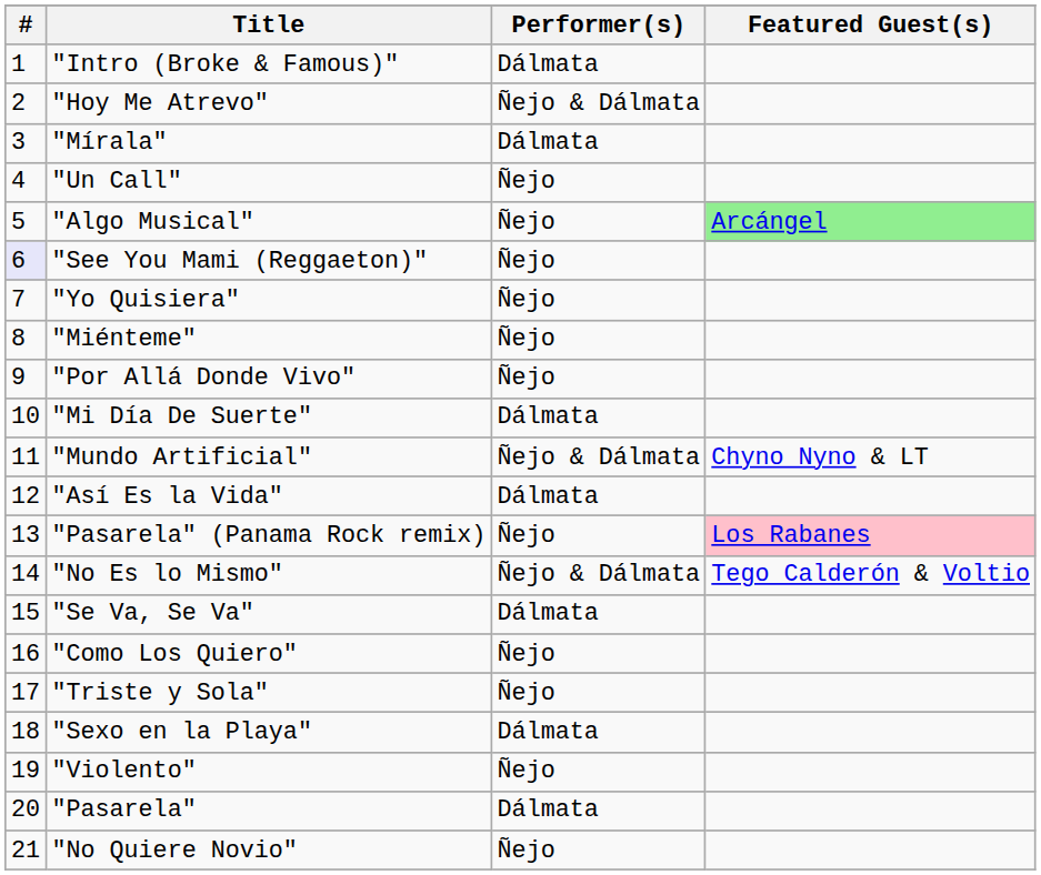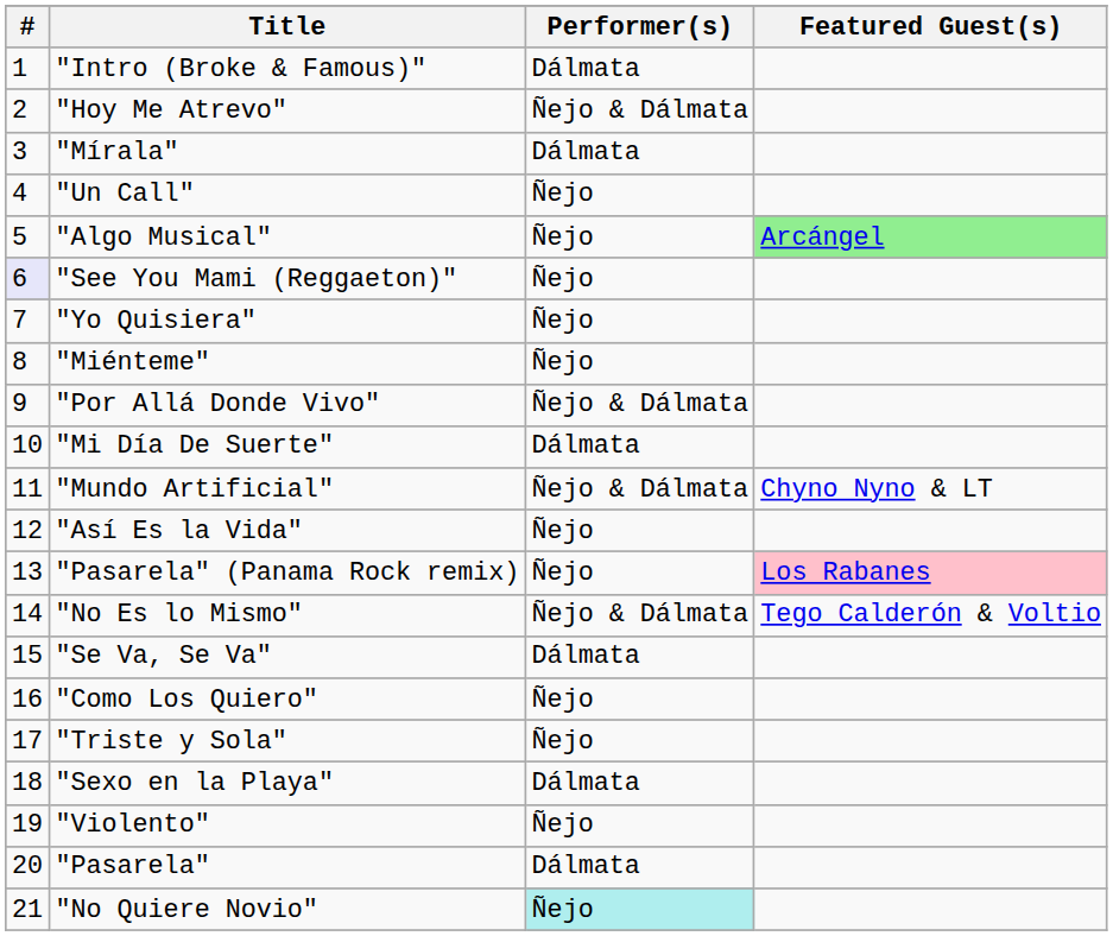 <table class="wikitable">
 <tr>
 </tr>
 <tr>
 <th>#</th>
 <th>Title</th>
 <th>Performer(s)</th>
 <th>Featured Guest(s)</th>
 </tr>
 <tr>
 <td>1</td>
 <td>"Intro (Broke & Famous)"</td>
 <td>Dálmata</td>
 <td></td>
 </tr>
 <tr>
 <td>2</td>
 <td>"Hoy Me Atrevo"</td>
 <td>Ñejo & Dálmata</td>
 <td></td>
 </tr>
 <tr>
 <td>3</td>
 <td>"Mírala"</td>
 <td>Dálmata</td>
 <td></td>
 </tr>
 <tr>
 <td>4</td>
 <td>"Un Call"</td>
 <td>Ñejo</td>
 <td></td>
 </tr>
 <tr>
 <td>5</td>
 <td>"Algo Musical"</td>
 <td>Ñejo</td>
 <td style="background: lightgreen;"><a href='#'>Arcángel</a></td>
 </tr>
 <tr>
 <td style="background: lavender;">6</td>
 <td>"See You Mami (Reggaeton)"</td>
 <td>Ñejo</td>
 <td></td>
 </tr>
 <tr>
 <td>7</td>
 <td>"Yo Quisiera"</td>
 <td>Ñejo</td>
 <td></td>
 </tr>
 <tr>
 <td>8</td>
 <td>"Miénteme"</td>
 <td>Ñejo</td>
 <td></td>
 </tr>
 <tr>
 <td>9</td>
 <td>"Por Allá Donde Vivo"</td>
-<td>Ñejo</td>
+<td>Ñejo & Dálmata</td>
 <td></td>
 </tr>
 <tr>
 <td>10</td>
 <td>"Mi Día De Suerte"</td>
 <td>Dálmata</td>
 <td></td>
 </tr>
 <tr>
 <td>11</td>
 <td>"Mundo Artificial"</td>
 <td>Ñejo & Dálmata</td>
 <td><a href='#'>Chyno Nyno</a> & LT</td>
 </tr>
 <tr>
 <td>12</td>
 <td>"Así Es la Vida"</td>
-<td>Dálmata</td>
+<td>Ñejo</td>
 <td></td>
 </tr>
 <tr>
 <td>13</td>
 <td>"Pasarela" (Panama Rock remix)</td>
 <td>Ñejo</td>
 <td style="background: pink;"><a href='#'>Los Rabanes</a></td>
 </tr>
 <tr>
 <td>14</td>
 <td>"No Es lo Mismo"</td>
 <td>Ñejo & Dálmata</td>
 <td><a href='#'>Tego Calderón</a> & <a href='#'>Voltio</a></td>
 </tr>
 <tr>
 <td>15</td>
 <td>"Se Va, Se Va"</td>
 <td>Dálmata</td>
 <td></td>
 </tr>
 <tr>
 <td>16</td>
 <td>"Como Los Quiero"</td>
 <td>Ñejo</td>
 <td></td>
 </tr>
 <tr>
 <td>17</td>
 <td>"Triste y Sola"</td>
 <td>Ñejo</td>
 <td></td>
 </tr>
 <tr>
 <td>18</td>
 <td>"Sexo en la Playa"</td>
 <td>Dálmata</td>
 <td></td>
 </tr>
 <tr>
 <td>19</td>
 <td>"Violento"</td>
 <td>Ñejo</td>
 <td></td>
 </tr>
 <tr>
 <td>20</td>
 <td>"Pasarela"</td>
 <td>Dálmata</td>
 <td></td>
 </tr>
 <tr>
 <td>21</td>
 <td>"No Quiere Novio"</td>
-<td>Ñejo</td>
+<td style="background: paleturquoise;">Ñejo</td>
 <td></td>
 </tr>
 </table>
